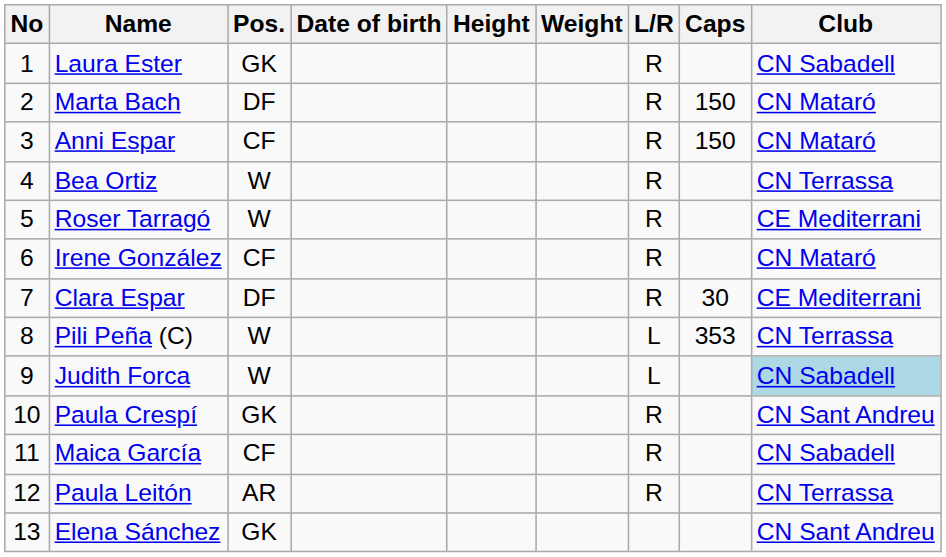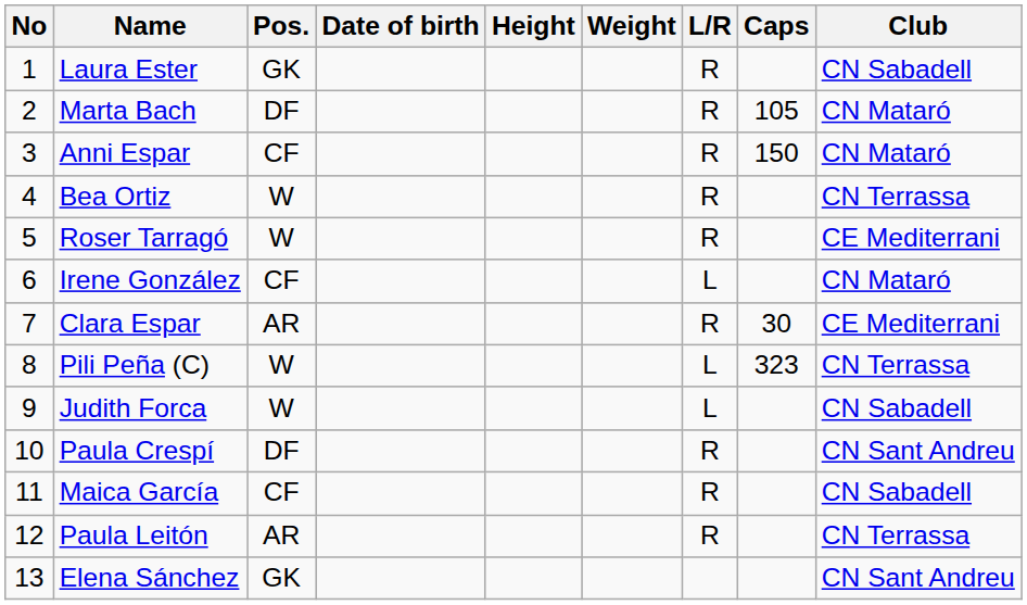 <table class="wikitable sortable" text-align:center;">
 <tr>
 <th>No</th>
 <th>Name</th>
 <th>Pos.</th>
 <th>Date of birth</th>
 <th>Height</th>
 <th>Weight</th>
 <th>L/R</th>
 <th>Caps</th>
 <th>Club</th>
 </tr>
 <tr>
 <td style="text-align:center;">1</td>
 <td style="text-align:left;"><a href='#'>Laura Ester</a></td>
 <td style="text-align:center;">GK</td>
 <td style="text-align:left;"></td>
 <td></td>
 <td></td>
 <td style="text-align:center;">R</td>
 <td style="text-align:center;"></td>
 <td style="text-align:left;"> <a href='#'>CN Sabadell</a></td>
 </tr>
 <tr>
 <td style="text-align:center;">2</td>
 <td style="text-align:left;"><a href='#'>Marta Bach</a></td>
 <td style="text-align:center;">DF</td>
 <td style="text-align:left;"></td>
 <td></td>
 <td></td>
 <td style="text-align:center;">R</td>
-<td style="text-align:center;">150</td>
+<td style="text-align:center;">105</td>
 <td style="text-align:left;"> <a href='#'>CN Mataró</a></td>
 </tr>
 <tr>
 <td style="text-align:center;">3</td>
 <td style="text-align:left;"><a href='#'>Anni Espar</a></td>
 <td style="text-align:center;">CF</td>
 <td style="text-align:left;"></td>
 <td></td>
 <td></td>
 <td style="text-align:center;">R</td>
 <td style="text-align:center;">150</td>
 <td style="text-align:left;"> <a href='#'>CN Mataró</a></td>
 </tr>
 <tr>
 <td style="text-align:center;">4</td>
 <td style="text-align:left;"><a href='#'>Bea Ortiz</a></td>
 <td style="text-align:center;">W</td>
 <td style="text-align:left;"></td>
 <td></td>
 <td></td>
 <td style="text-align:center;">R</td>
 <td style="text-align:center;"></td>
 <td style="text-align:left;"> <a href='#'>CN Terrassa</a></td>
 </tr>
 <tr>
 <td style="text-align:center;">5</td>
 <td style="text-align:left;"><a href='#'>Roser Tarragó</a></td>
 <td style="text-align:center;">W</td>
 <td style="text-align:left;"></td>
 <td></td>
 <td></td>
 <td style="text-align:center;">R</td>
 <td style="text-align:center;"></td>
 <td style="text-align:left;"> <a href='#'>CE Mediterrani</a></td>
 </tr>
 <tr>
 <td style="text-align:center;">6</td>
 <td style="text-align:left;"><a href='#'>Irene González</a></td>
 <td style="text-align:center;">CF</td>
 <td style="text-align:left;"></td>
 <td></td>
 <td></td>
-<td style="text-align:center;">R</td>
+<td style="text-align:center;">L</td>
 <td style="text-align:center;"></td>
 <td style="text-align:left;"> <a href='#'>CN Mataró</a></td>
 </tr>
 <tr>
 <td style="text-align:center;">7</td>
 <td style="text-align:left;"><a href='#'>Clara Espar</a></td>
-<td style="text-align:center;">DF</td>
+<td style="text-align:center;">AR</td>
 <td style="text-align:left;"></td>
 <td></td>
 <td></td>
 <td style="text-align:center;">R</td>
 <td style="text-align:center;">30</td>
 <td style="text-align:left;"> <a href='#'>CE Mediterrani</a></td>
 </tr>
 <tr>
 <td style="text-align:center;">8</td>
 <td style="text-align:left;"><a href='#'>Pili Peña</a> (C)</td>
 <td style="text-align:center;">W</td>
 <td style="text-align:left;"></td>
 <td></td>
 <td></td>
 <td style="text-align:center;">L</td>
-<td style="text-align:center;">353</td>
+<td style="text-align:center;">323</td>
 <td style="text-align:left;"> <a href='#'>CN Terrassa</a></td>
 </tr>
 <tr>
 <td style="text-align:center;">9</td>
 <td style="text-align:left;"><a href='#'>Judith Forca</a></td>
 <td style="text-align:center;">W</td>
 <td style="text-align:left;"></td>
 <td></td>
 <td></td>
 <td style="text-align:center;">L</td>
 <td style="text-align:center;"></td>
-<td style="background: lightblue; text-align:left;"> <a href='#'>CN Sabadell</a></td>
+<td style="text-align:left;"> <a href='#'>CN Sabadell</a></td>
 </tr>
 <tr>
 <td style="text-align:center;">10</td>
 <td style="text-align:left;"><a href='#'>Paula Crespí</a></td>
-<td style="text-align:center;">GK</td>
+<td style="text-align:center;">DF</td>
 <td style="text-align:left;"></td>
 <td></td>
 <td></td>
 <td style="text-align:center;">R</td>
 <td style="text-align:center;"></td>
 <td style="text-align:left;"> <a href='#'>CN Sant Andreu</a></td>
 </tr>
 <tr>
 <td style="text-align:center;">11</td>
 <td style="text-align:left;"><a href='#'>Maica García</a></td>
 <td style="text-align:center;">CF</td>
 <td style="text-align:left;"></td>
 <td></td>
 <td></td>
 <td style="text-align:center;">R</td>
 <td style="text-align:center;"></td>
 <td style="text-align:left;"> <a href='#'>CN Sabadell</a></td>
 </tr>
 <tr>
 <td style="text-align:center;">12</td>
 <td style="text-align:left;"><a href='#'>Paula Leitón</a></td>
 <td style="text-align:center;">AR</td>
 <td style="text-align:left;"></td>
 <td></td>
 <td></td>
 <td style="text-align:center;">R</td>
 <td style="text-align:center;"></td>
 <td style="text-align:left;"> <a href='#'>CN Terrassa</a></td>
 </tr>
 <tr>
 <td style="text-align:center;">13</td>
 <td style="text-align:left;"><a href='#'>Elena Sánchez</a></td>
 <td style="text-align:center;">GK</td>
 <td style="text-align:left;"></td>
 <td></td>
 <td></td>
 <td style="text-align:center;"></td>
 <td style="text-align:center;"></td>
 <td style="text-align:left;"> <a href='#'>CN Sant Andreu</a></td>
 </tr>
 </table>
